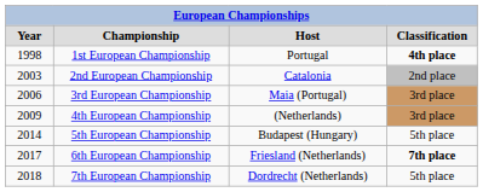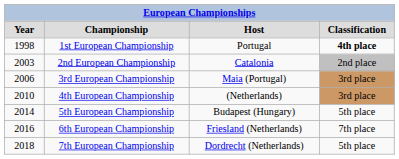 <table class="wikitable" style=font-size:90%>
 <tr align=center style="background:#B0C4DE;">
 <td colspan=4><strong><a href='#'>European Championships</a></strong></td>
 </tr>
 <tr align=center bgcolor="#dddddd">
 <td width=50><strong>Year</strong></td>
 <td width=200><strong>Championship</strong></td>
 <td width=180><strong>Host</strong></td>
 <td width=100><strong>Classification</strong></td>
 </tr>
 <tr align=center>
 <td>1998</td>
 <td><a href='#'>1st European Championship</a></td>
 <td>Portugal</td>
 <td align="center"><strong>4th place</strong></td>
 </tr>
 <tr align=center>
 <td>2003</td>
 <td><a href='#'>2nd European Championship</a></td>
 <td><a href='#'>Catalonia</a></td>
 <td bgcolor="silver" align="center"> 2nd place</td>
 </tr>
 <tr align=center>
 <td>2006</td>
 <td><a href='#'>3rd European Championship</a></td>
 <td><a href='#'>Maia</a> (Portugal)</td>
 <td bgcolor="#CC9966" align="center"> 3rd place</td>
 </tr>
 <tr align=center>
-<td>2009</td>
+<td>2010</td>
 <td><a href='#'>4th European Championship</a></td>
 <td>(Netherlands)</td>
 <td bgcolor="#CC9966" align="center"> 3rd place</td>
 </tr>
 <tr align=center>
 <td>2014</td>
 <td><a href='#'>5th European Championship</a></td>
 <td>Budapest (Hungary)</td>
 <td align="center">5th place</td>
 </tr>
 <tr align=center>
-<td>2017</td>
+<td>2016</td>
 <td><a href='#'>6th European Championship</a></td>
 <td><a href='#'>Friesland</a> (Netherlands)</td>
-<td align="center"><strong>7th place</strong></td>
+<td align="center">7th place</td>
 </tr>
 <tr align=center>
 <td>2018</td>
 <td><a href='#'>7th European Championship</a></td>
 <td><a href='#'>Dordrecht</a> (Netherlands)</td>
 <td align="center">5th place</td>
 </tr>
 </table>
